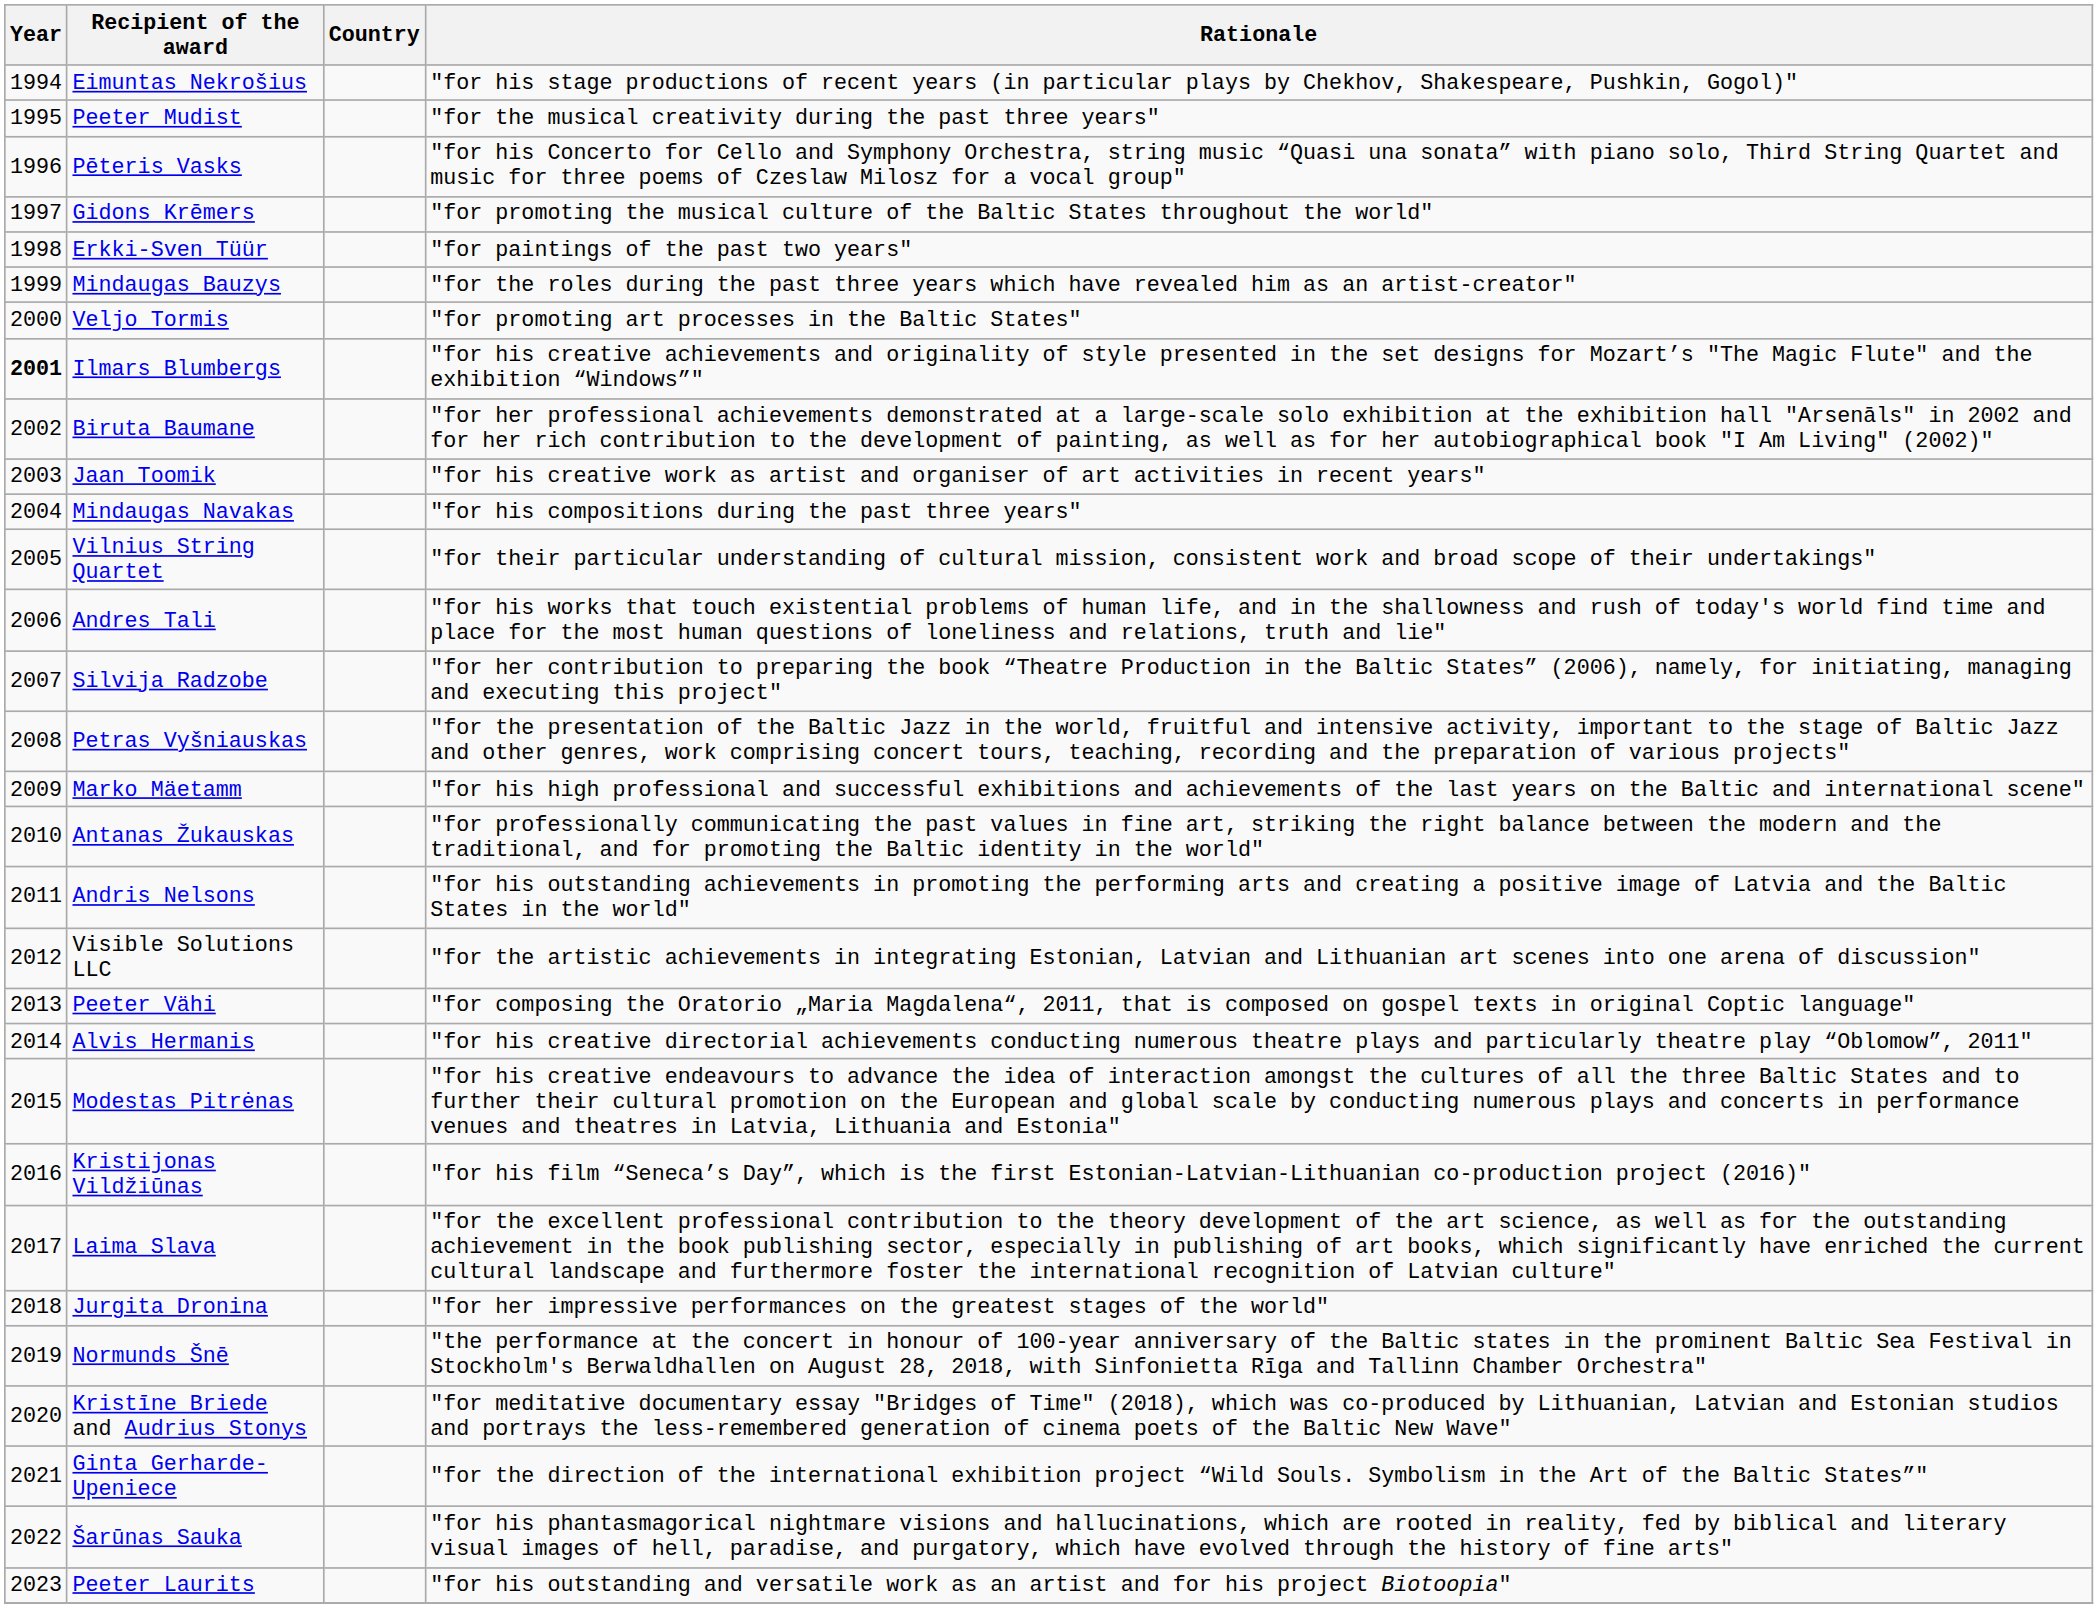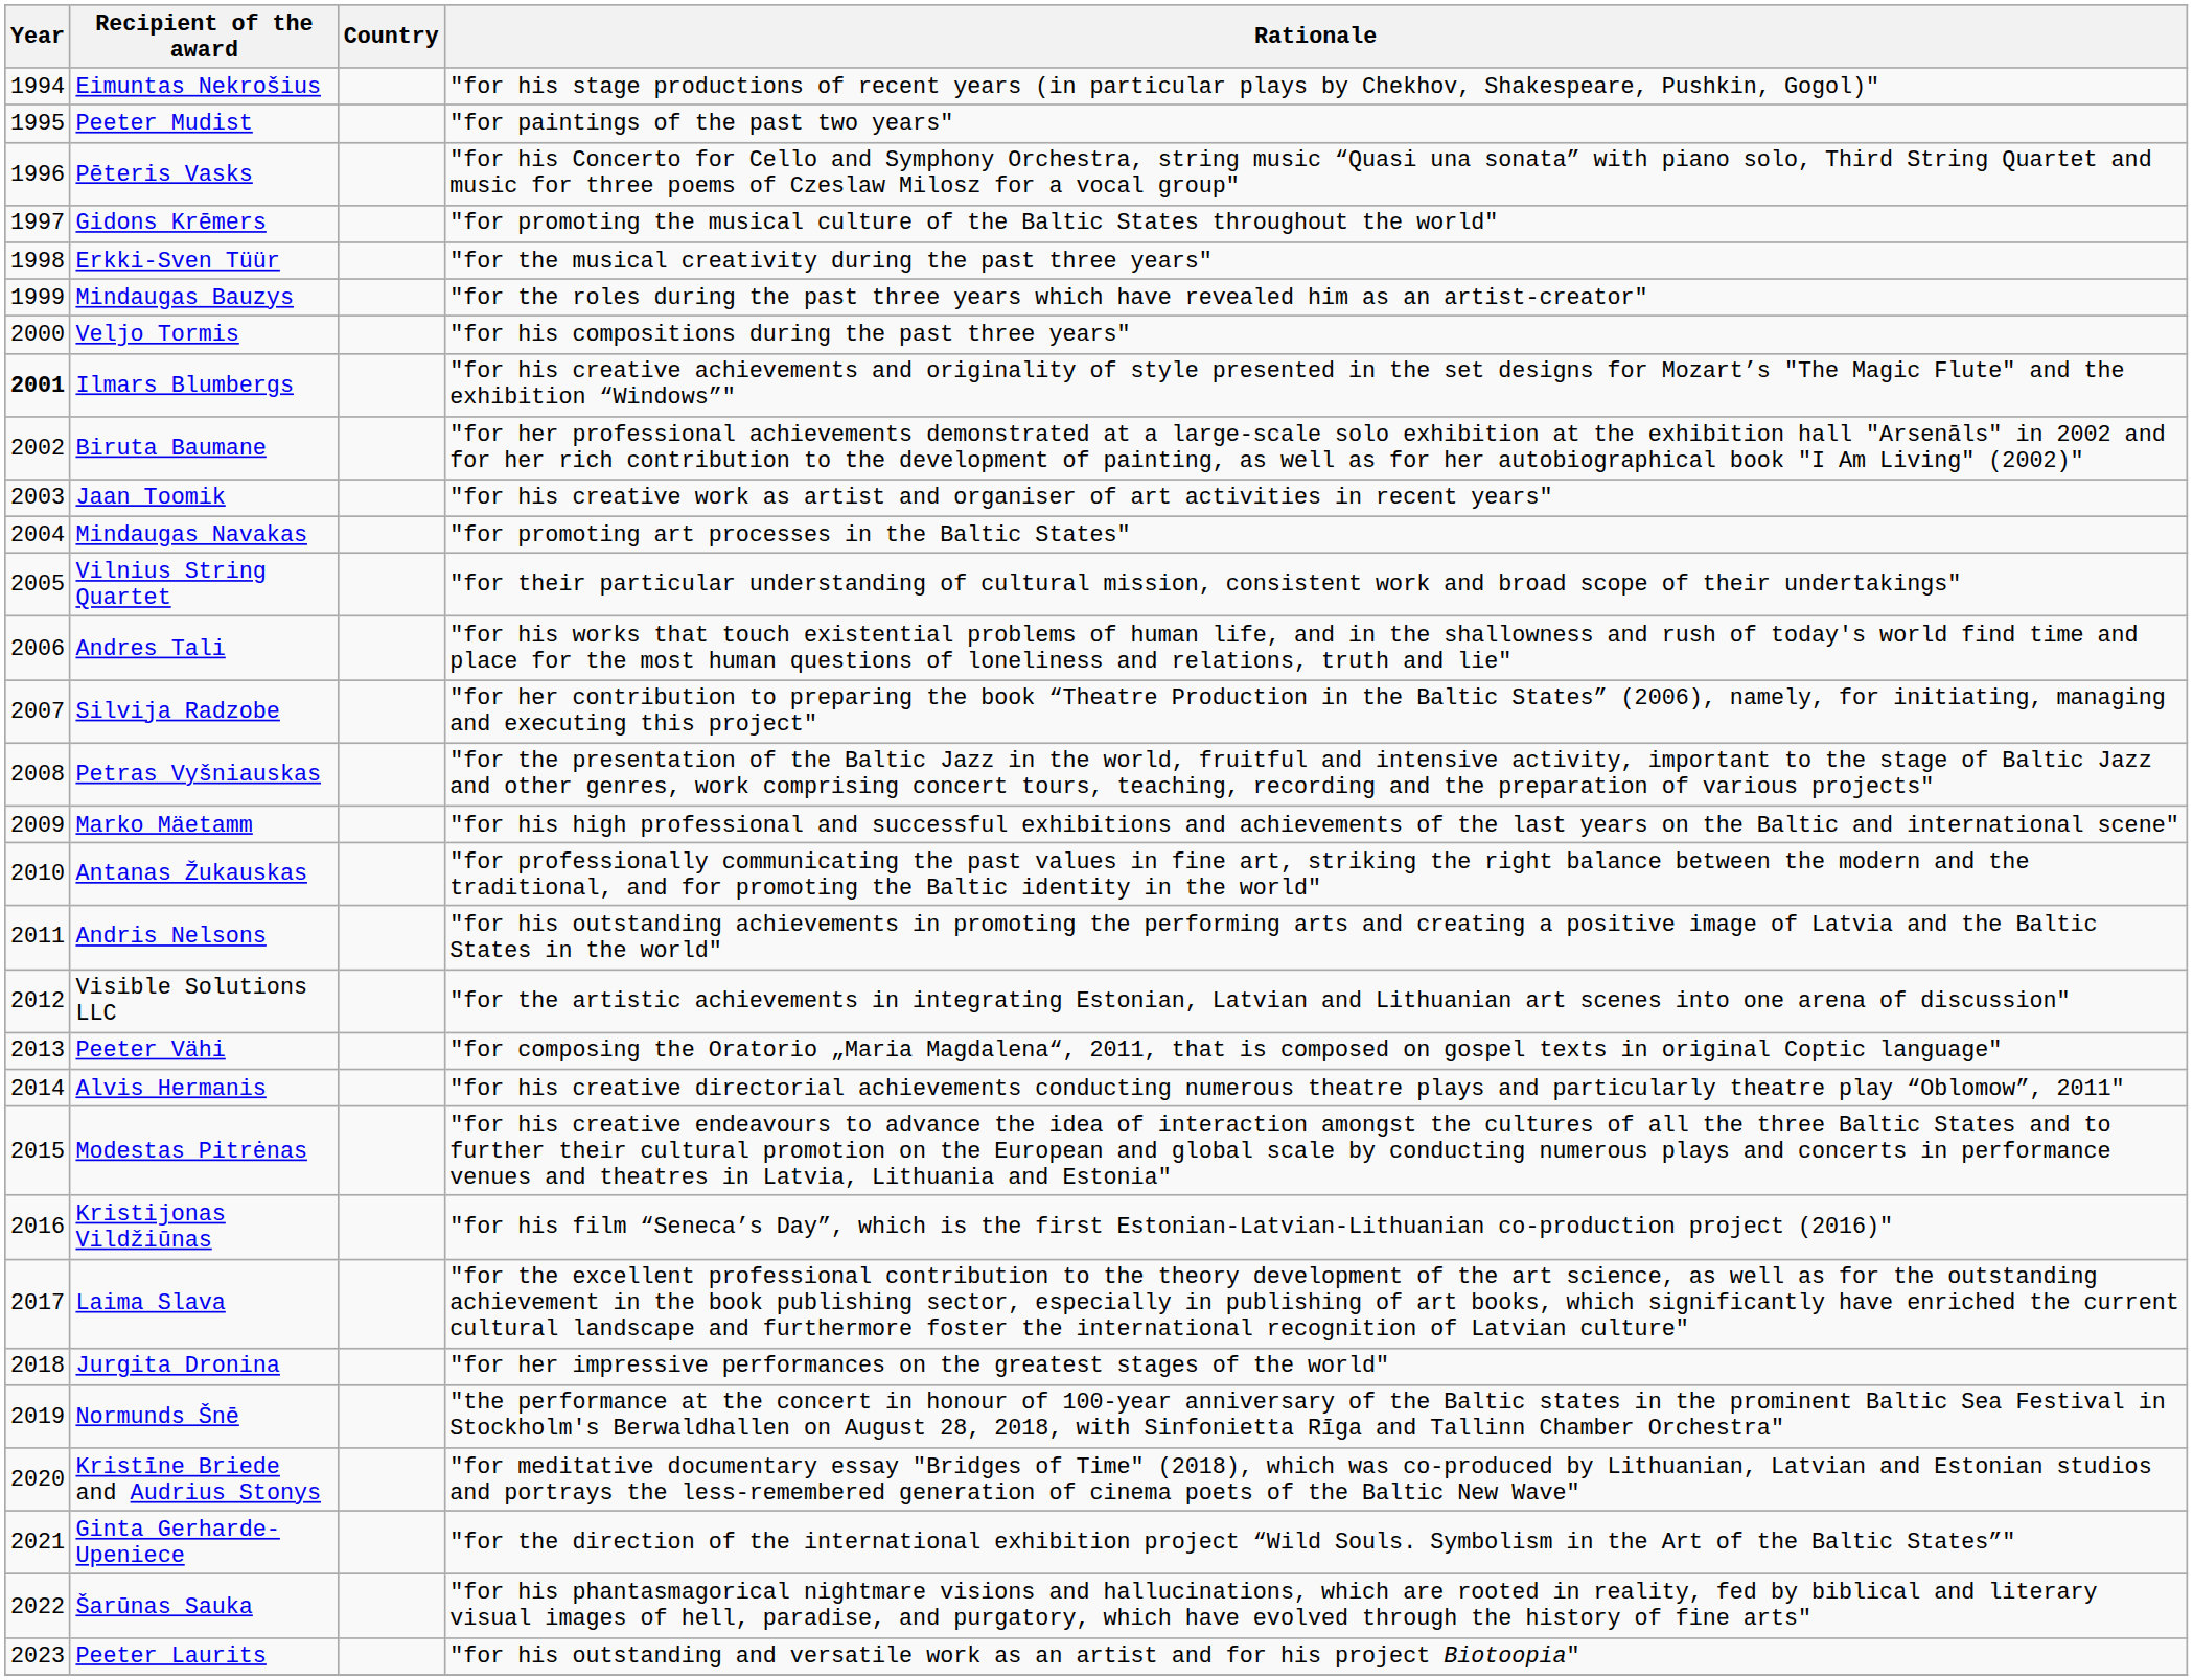 <table class="wikitable" border="1" class="sortable wikitable">
 <tr>
 <th>Year</th>
 <th>Recipient of the award</th>
 <th>Country</th>
 <th>Rationale</th>
 </tr>
 <tr>
 <td>1994</td>
 <td><a href='#'>Eimuntas Nekrošius</a></td>
 <td></td>
 <td>"for his stage productions of recent years (in particular plays by Chekhov, Shakespeare, Pushkin, Gogol)"</td>
 </tr>
 <tr>
 <td>1995</td>
 <td><a href='#'>Peeter Mudist</a></td>
 <td></td>
-<td>"for the musical creativity during the past three years"</td>
+<td>"for paintings of the past two years"</td>
 </tr>
 <tr>
 <td>1996</td>
 <td><a href='#'>Pēteris Vasks</a></td>
 <td></td>
 <td>"for his Concerto for Cello and Symphony Orchestra, string music “Quasi una sonata” with piano solo, Third String Quartet and music for three poems of Czeslaw Milosz for a vocal group"</td>
 </tr>
 <tr>
 <td>1997</td>
 <td><a href='#'>Gidons Krēmers</a></td>
 <td></td>
 <td>"for promoting the musical culture of the Baltic States throughout the world"</td>
 </tr>
 <tr>
 <td>1998</td>
 <td><a href='#'>Erkki-Sven Tüür</a></td>
 <td></td>
-<td>"for paintings of the past two years"</td>
+<td>"for the musical creativity during the past three years"</td>
 </tr>
 <tr>
 <td>1999</td>
 <td><a href='#'>Mindaugas Bauzys</a></td>
 <td></td>
 <td>"for the roles during the past three years which have revealed him as an artist-creator"</td>
 </tr>
 <tr>
 <td>2000</td>
 <td><a href='#'>Veljo Tormis</a></td>
 <td></td>
-<td>"for promoting art processes in the Baltic States"</td>
+<td>"for his compositions during the past three years"</td>
 </tr>
 <tr>
 <td><strong>2001</strong></td>
 <td><a href='#'>Ilmars Blumbergs</a></td>
 <td></td>
 <td>"for his creative achievements and originality of style presented in the set designs for Mozart’s "The Magic Flute" and the exhibition “Windows”"</td>
 </tr>
 <tr>
 <td>2002</td>
 <td><a href='#'>Biruta Baumane</a></td>
 <td></td>
 <td>"for her professional achievements demonstrated at a large-scale solo exhibition at the exhibition hall "Arsenāls" in 2002 and for her rich contribution to the development of painting, as well as for her autobiographical book "I Am Living" (2002)"</td>
 </tr>
 <tr>
 <td>2003</td>
 <td><a href='#'>Jaan Toomik</a></td>
 <td></td>
 <td>"for his creative work as artist and organiser of art activities in recent years"</td>
 </tr>
 <tr>
 <td>2004</td>
 <td><a href='#'>Mindaugas Navakas</a></td>
 <td></td>
-<td>"for his compositions during the past three years"</td>
+<td>"for promoting art processes in the Baltic States"</td>
 </tr>
 <tr>
 <td>2005</td>
 <td><a href='#'>Vilnius String Quartet</a></td>
 <td></td>
 <td>"for their particular understanding of cultural mission, consistent work and broad scope of their undertakings"</td>
 </tr>
 <tr>
 <td>2006</td>
 <td><a href='#'>Andres Tali</a></td>
 <td></td>
 <td>"for his works that touch existential problems of human life, and in the shallowness and rush of today's world find time and place for the most human questions of loneliness and relations, truth and lie"</td>
 </tr>
 <tr>
 <td>2007</td>
 <td><a href='#'>Silvija Radzobe</a></td>
 <td></td>
 <td>"for her contribution to preparing the book “Theatre Production in the Baltic States” (2006), namely, for initiating, managing and executing this project"</td>
 </tr>
 <tr>
 <td>2008</td>
 <td><a href='#'>Petras Vyšniauskas</a></td>
 <td></td>
 <td>"for the presentation of the Baltic Jazz in the world, fruitful and intensive activity, important to the stage of Baltic Jazz and other genres, work comprising concert tours, teaching, recording and the preparation of various projects"</td>
 </tr>
 <tr>
 <td>2009</td>
 <td><a href='#'>Marko Mäetamm</a></td>
 <td></td>
 <td>"for his high professional and successful exhibitions and achievements of the last years on the Baltic and international scene"</td>
 </tr>
 <tr>
 <td>2010</td>
 <td><a href='#'>Antanas Žukauskas</a></td>
 <td></td>
 <td>"for professionally communicating the past values in fine art, striking the right balance between the modern and the traditional, and for promoting the Baltic identity in the world"</td>
 </tr>
 <tr>
 <td>2011</td>
 <td><a href='#'>Andris Nelsons</a></td>
 <td></td>
 <td>"for his outstanding achievements in promoting the performing arts and creating a positive image of Latvia and the Baltic States in the world"</td>
 </tr>
 <tr>
 <td>2012</td>
 <td>Visible Solutions LLC</td>
 <td></td>
 <td>"for the artistic achievements in integrating Estonian, Latvian and Lithuanian art scenes into one arena of discussion"</td>
 </tr>
 <tr>
 <td>2013</td>
 <td><a href='#'>Peeter Vähi</a></td>
 <td></td>
 <td>"for composing the Oratorio „Maria Magdalena“, 2011, that is composed on gospel texts in original Coptic language"</td>
 </tr>
 <tr>
 <td>2014</td>
 <td><a href='#'>Alvis Hermanis</a></td>
 <td></td>
 <td>"for his creative directorial achievements conducting numerous theatre plays and particularly theatre play “Oblomow”, 2011"</td>
 </tr>
 <tr>
 <td>2015</td>
 <td><a href='#'>Modestas Pitrėnas</a></td>
 <td></td>
 <td>"for his creative endeavours to advance the idea of interaction amongst the cultures of all the three Baltic States and to further their cultural promotion on the European and global scale by conducting numerous plays and concerts in performance venues and theatres in Latvia, Lithuania and Estonia"</td>
 </tr>
 <tr>
 <td>2016</td>
 <td><a href='#'>Kristijonas Vildžiūnas</a></td>
 <td></td>
 <td>"for his film “Seneca’s Day”, which is the first Estonian-Latvian-Lithuanian co-production project (2016)"</td>
 </tr>
 <tr>
 <td>2017</td>
 <td><a href='#'>Laima Slava</a></td>
 <td></td>
 <td>"for the excellent professional contribution to the theory development of the art science, as well as for the outstanding achievement in the book publishing sector, especially in publishing of art books, which significantly have enriched the current cultural landscape and furthermore foster the international recognition of Latvian culture"</td>
 </tr>
 <tr>
 <td>2018</td>
 <td><a href='#'>Jurgita Dronina</a></td>
 <td></td>
 <td>"for her impressive performances on the greatest stages of the world"</td>
 </tr>
 <tr>
 <td>2019</td>
 <td><a href='#'>Normunds Šnē</a></td>
 <td></td>
 <td>"the performance at the concert in honour of 100-year anniversary of the Baltic states in the prominent Baltic Sea Festival in Stockholm's Berwaldhallen on August 28, 2018, with Sinfonietta Rīga and Tallinn Chamber Orchestra"</td>
 </tr>
 <tr>
 <td>2020</td>
 <td><a href='#'>Kristīne Briede</a> and <a href='#'>Audrius Stonys</a></td>
 <td><br></td>
 <td>"for meditative documentary essay "Bridges of Time" (2018), which was co-produced by Lithuanian, Latvian and Estonian studios and portrays the less-remembered generation of cinema poets of the Baltic New Wave"</td>
 </tr>
 <tr>
 <td>2021</td>
 <td><a href='#'>Ginta Gerharde-Upeniece</a></td>
 <td></td>
 <td>"for the direction of the international exhibition project “Wild Souls. Symbolism in the Art of the Baltic States”"</td>
 </tr>
 <tr>
 <td>2022</td>
 <td><a href='#'>Šarūnas Sauka</a></td>
 <td></td>
 <td>"for his phantasmagorical nightmare visions and hallucinations, which are rooted in reality, fed by biblical and literary visual images of hell, paradise, and purgatory, which have evolved through the history of fine arts"</td>
 </tr>
 <tr>
 <td>2023</td>
 <td><a href='#'>Peeter Laurits</a></td>
 <td></td>
 <td>"for his outstanding and versatile work as an artist and for his project <em>Biotoopia</em>"</td>
 </tr>
 <tr>
 </tr>
 </table>
